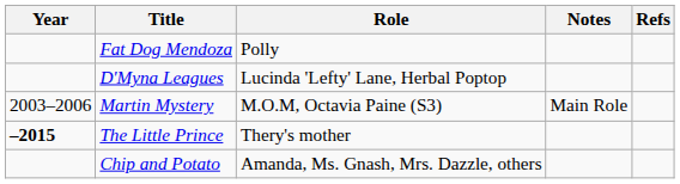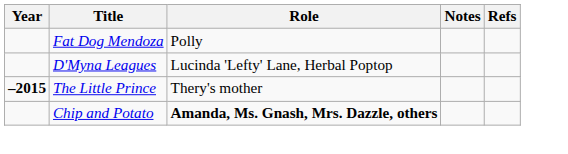 <table class="wikitable sortable">
 <tr>
 <th>Year</th>
 <th>Title</th>
 <th>Role</th>
 <th>Notes</th>
 <th>Refs</th>
 </tr>
 <tr>
 <td></td>
 <td><em><a href='#'>Fat Dog Mendoza</a></em></td>
 <td>Polly</td>
 <td></td>
 <td></td>
 </tr>
 <tr>
 <td></td>
 <td><em><a href='#'>D'Myna Leagues</a></em></td>
 <td>Lucinda 'Lefty' Lane, Herbal Poptop</td>
 <td></td>
 <td></td>
 </tr>
 <tr>
-<td>2003–2006</td>
-<td><em><a href='#'>Martin Mystery</a></em></td>
-<td>M.O.M, Octavia Paine (S3)</td>
-<td>Main Role</td>
-<td></td>
-</tr>
-<tr>
 <td><strong>–2015</strong></td>
 <td data-sort-value="Little Prince, The"><em><a href='#'>The Little Prince</a></em></td>
 <td>Thery's mother</td>
 <td></td>
 <td></td>
 </tr>
 <tr>
 <td></td>
 <td><em><a href='#'>Chip and Potato</a></em></td>
-<td>Amanda, Ms. Gnash, Mrs. Dazzle, others</td>
+<td><strong>Amanda, Ms. Gnash, Mrs. Dazzle, others</strong></td>
 <td></td>
 <td></td>
 </tr>
 </table>
